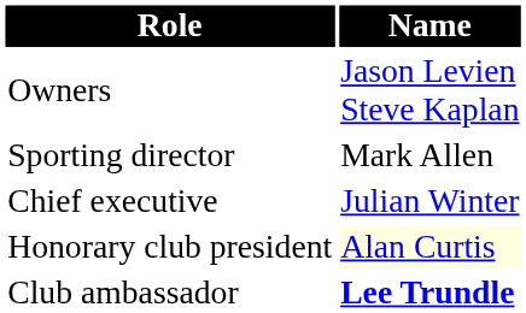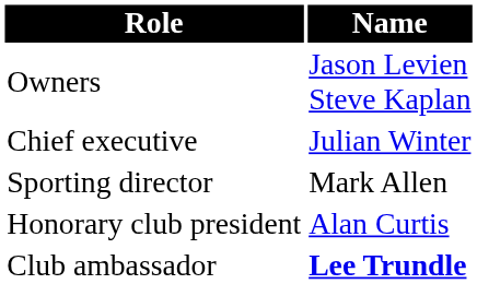 <table class="toccolours">
 <tr>
 <th style="background:#000000; color:#FFFFFF;">Role</th>
 <th style="background:#000000; color:#FFFFFF;">Name</th>
 </tr>
 <tr>
 <td>Owners</td>
 <td> <a href='#'>Jason Levien</a><br> <a href='#'>Steve Kaplan</a><br></td>
 </tr>
 <tr>
+<td>Chief executive</td>
+<td> <a href='#'>Julian Winter</a></td>
+</tr>
+<tr>
 <td>Sporting director</td>
 <td> Mark Allen</td>
 </tr>
 <tr>
-<td>Chief executive</td>
-<td> <a href='#'>Julian Winter</a></td>
-</tr>
-<tr>
 <td>Honorary club president</td>
-<td style="background: lightyellow;"> <a href='#'>Alan Curtis</a></td>
+<td> <a href='#'>Alan Curtis</a></td>
 </tr>
 <tr>
 <td>Club ambassador</td>
 <td><strong> <a href='#'>Lee Trundle</a></strong></td>
 </tr>
 </table>
